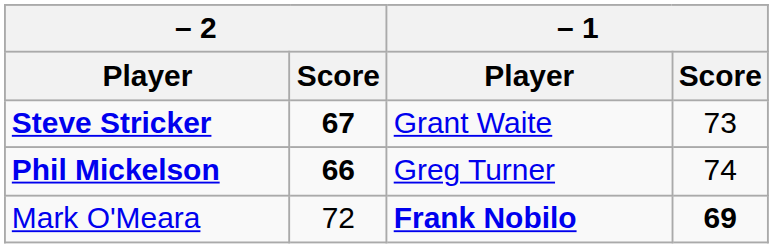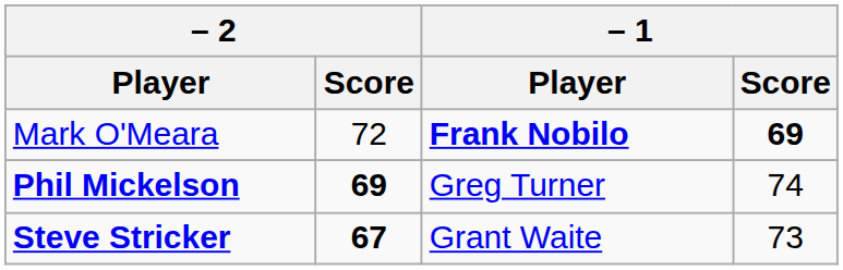 <table class=wikitable>
 <tr>
 <th colspan=2> – 2</th>
 <th colspan=2> – 1</th>
 </tr>
 <tr>
 <th width=145>Player</th>
 <th>Score</th>
 <th width=145>Player</th>
 <th>Score</th>
 </tr>
 <tr>
+<td><a href='#'>Mark O'Meara</a></td>
+<td align=center>72</td>
+<td><strong><a href='#'>Frank Nobilo</a></strong></td>
+<td align=center><strong>69</strong></td>
+</tr>
+<tr>
+<td><strong><a href='#'>Phil Mickelson</a></strong></td>
+<td align=center><strong>69</strong></td>
+<td><a href='#'>Greg Turner</a></td>
+<td align=center>74</td>
+</tr>
+<tr>
 <td><strong><a href='#'>Steve Stricker</a></strong></td>
 <td align=center><strong>67</strong></td>
 <td><a href='#'>Grant Waite</a></td>
 <td align=center>73</td>
 </tr>
-<tr>
-<td><strong><a href='#'>Phil Mickelson</a></strong></td>
-<td align=center><strong>66</strong></td>
-<td><a href='#'>Greg Turner</a></td>
-<td align=center>74</td>
-</tr>
-<tr>
-<td><a href='#'>Mark O'Meara</a></td>
-<td align=center>72</td>
-<td><strong><a href='#'>Frank Nobilo</a></strong></td>
-<td align=center><strong>69</strong></td>
-</tr>
 </table>
